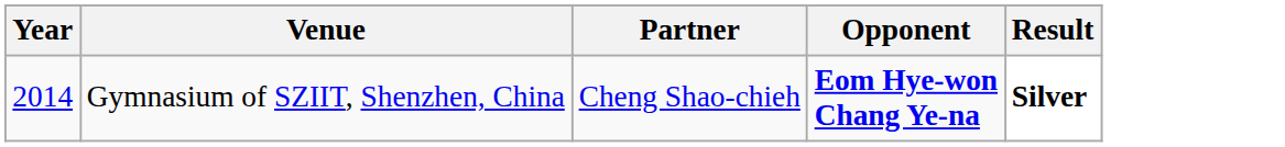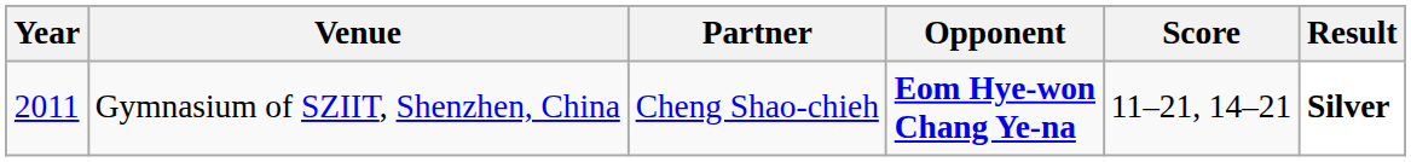 <table class="sortable wikitable" style="font-size: 90%;">
 <tr>
 <th>Year</th>
 <th>Venue</th>
 <th>Partner</th>
 <th>Opponent</th>
+<th>Score</th>
 <th>Result</th>
 </tr>
 <tr>
-<td align="center"><a href='#'>2014</a></td>
+<td align="center"><a href='#'>2011</a></td>
 <td align="left">Gymnasium of <a href='#'>SZIIT</a>, <a href='#'>Shenzhen, China</a></td>
 <td align="left"> <a href='#'>Cheng Shao-chieh</a></td>
 <td align="left"><strong> <a href='#'>Eom Hye-won</a> <br>  <a href='#'>Chang Ye-na</a></strong></td>
+<td align="left">11–21, 14–21</td>
 <td style="text-align:left; background:white"> <strong>Silver</strong></td>
 </tr>
 </table>
